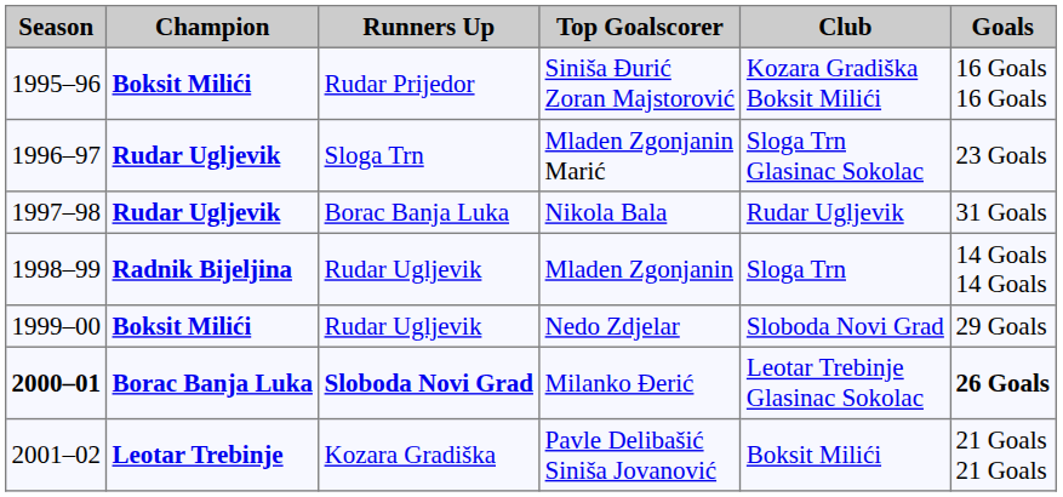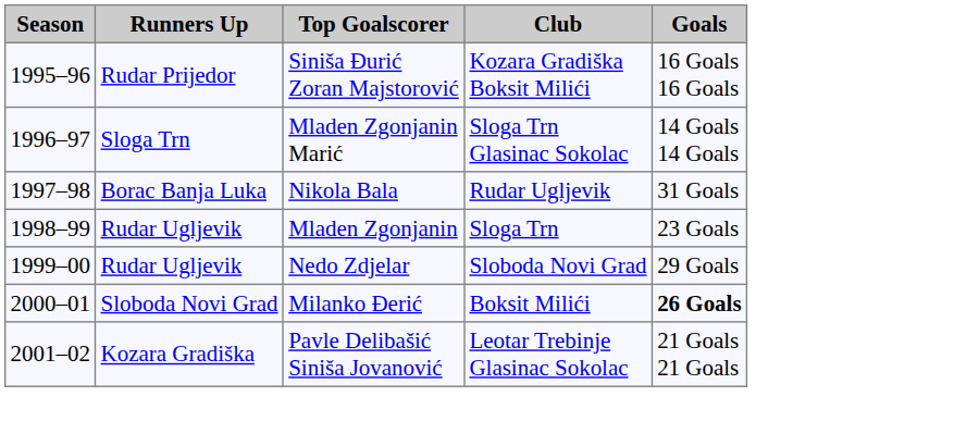 <table bgcolor="#f7f8ff" cellpadding="3" cellspacing="0" border="1" style="font-size: 95%; border: gray solid 1px; border-collapse: collapse;">
 <tr bgcolor="#CCCCCC">
 <th><strong>Season</strong></th>
-<th><strong>Champion</strong></th>
 <th><strong>Runners Up</strong></th>
 <th><strong>Top Goalscorer</strong></th>
 <th><strong>Club</strong></th>
 <th><strong>Goals</strong></th>
 </tr>
 <tr>
 <td>1995–96</td>
-<td><strong> <a href='#'>Boksit Milići</a> </strong></td>
 <td><a href='#'>Rudar Prijedor</a></td>
 <td> <a href='#'>Siniša Đurić</a><br>  <a href='#'>Zoran Majstorović</a></td>
 <td><a href='#'>Kozara Gradiška</a><br><a href='#'>Boksit Milići</a></td>
 <td>16 Goals<br>16 Goals</td>
 </tr>
 <tr>
 <td>1996–97</td>
-<td><strong> <a href='#'>Rudar Ugljevik</a> </strong></td>
 <td><a href='#'>Sloga Trn</a></td>
 <td> <a href='#'>Mladen Zgonjanin</a> <br> Marić</td>
 <td><a href='#'>Sloga Trn</a><br> <a href='#'>Glasinac Sokolac</a></td>
-<td>23 Goals</td>
+<td>14 Goals<br> 14 Goals</td>
 </tr>
 <tr>
 <td>1997–98</td>
-<td><strong> <a href='#'>Rudar Ugljevik</a> </strong></td>
 <td><a href='#'>Borac Banja Luka</a></td>
 <td><a href='#'>Nikola Bala</a></td>
 <td><a href='#'>Rudar Ugljevik</a></td>
 <td>31 Goals</td>
 </tr>
 <tr>
 <td>1998–99</td>
-<td><strong> <a href='#'>Radnik Bijeljina</a> </strong></td>
 <td><a href='#'>Rudar Ugljevik</a></td>
 <td> <a href='#'>Mladen Zgonjanin</a></td>
 <td><a href='#'>Sloga Trn</a></td>
-<td>14 Goals<br> 14 Goals</td>
+<td>23 Goals</td>
 </tr>
 <tr>
 <td>1999–00</td>
-<td><strong> <a href='#'>Boksit Milići</a> </strong></td>
 <td><a href='#'>Rudar Ugljevik</a></td>
 <td><a href='#'>Nedo Zdjelar</a></td>
 <td><a href='#'>Sloboda Novi Grad</a></td>
 <td>29 Goals</td>
 </tr>
 <tr>
-<td><strong>2000–01</strong></td>
-<td><strong> <a href='#'>Borac Banja Luka</a> </strong></td>
-<td><strong><a href='#'>Sloboda Novi Grad</a></strong></td>
+<td>2000–01</td>
+<td><a href='#'>Sloboda Novi Grad</a></td>
 <td> <a href='#'>Milanko Đerić</a></td>
-<td><a href='#'>Leotar Trebinje</a><br> <a href='#'>Glasinac Sokolac</a></td>
+<td><a href='#'>Boksit Milići</a></td>
 <td><strong>26 Goals</strong></td>
 </tr>
 <tr>
 <td>2001–02</td>
-<td><strong> <a href='#'>Leotar Trebinje</a> </strong></td>
 <td><a href='#'>Kozara Gradiška</a></td>
 <td> <a href='#'>Pavle Delibašić</a><br> <a href='#'>Siniša Jovanović</a></td>
-<td><a href='#'>Boksit Milići</a></td>
+<td><a href='#'>Leotar Trebinje</a><br> <a href='#'>Glasinac Sokolac</a></td>
 <td>21 Goals<br> 21 Goals</td>
 </tr>
 </table>
